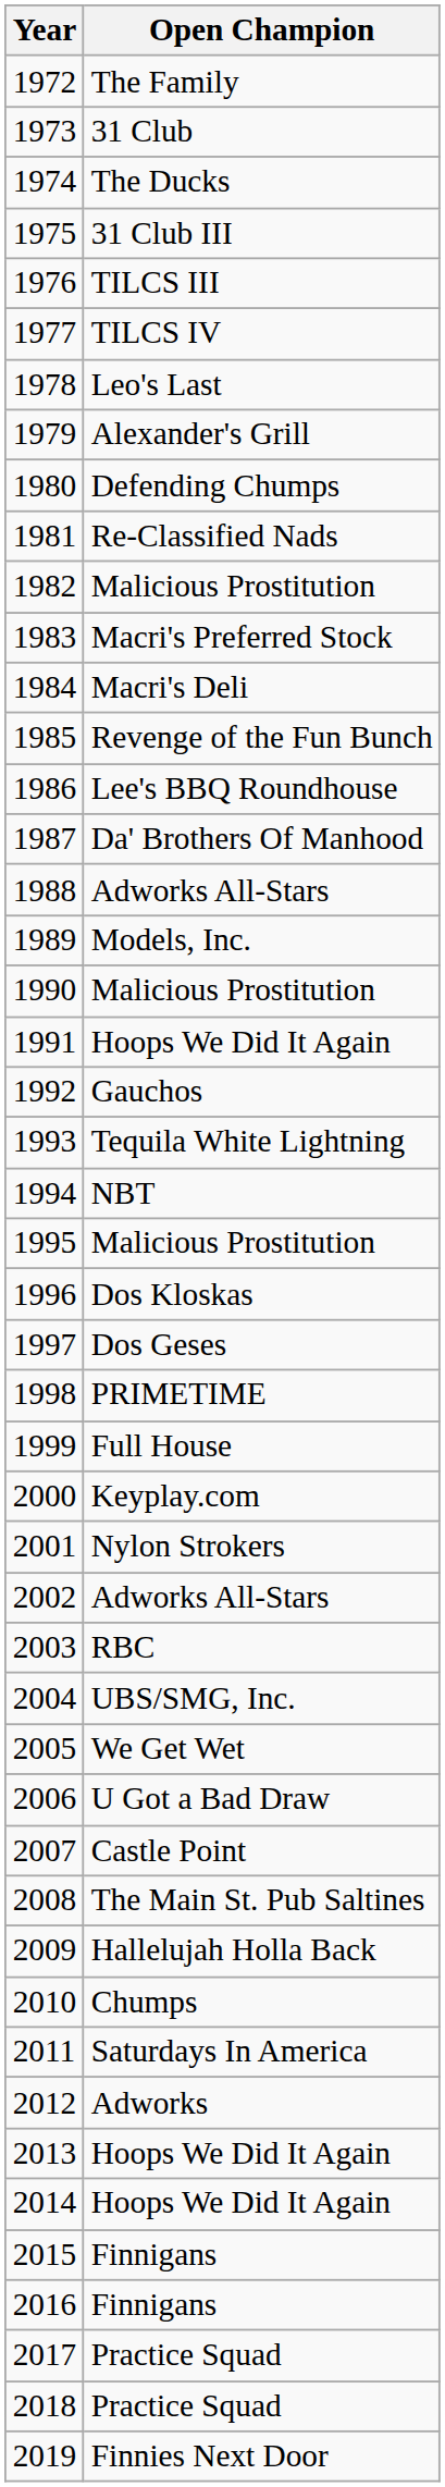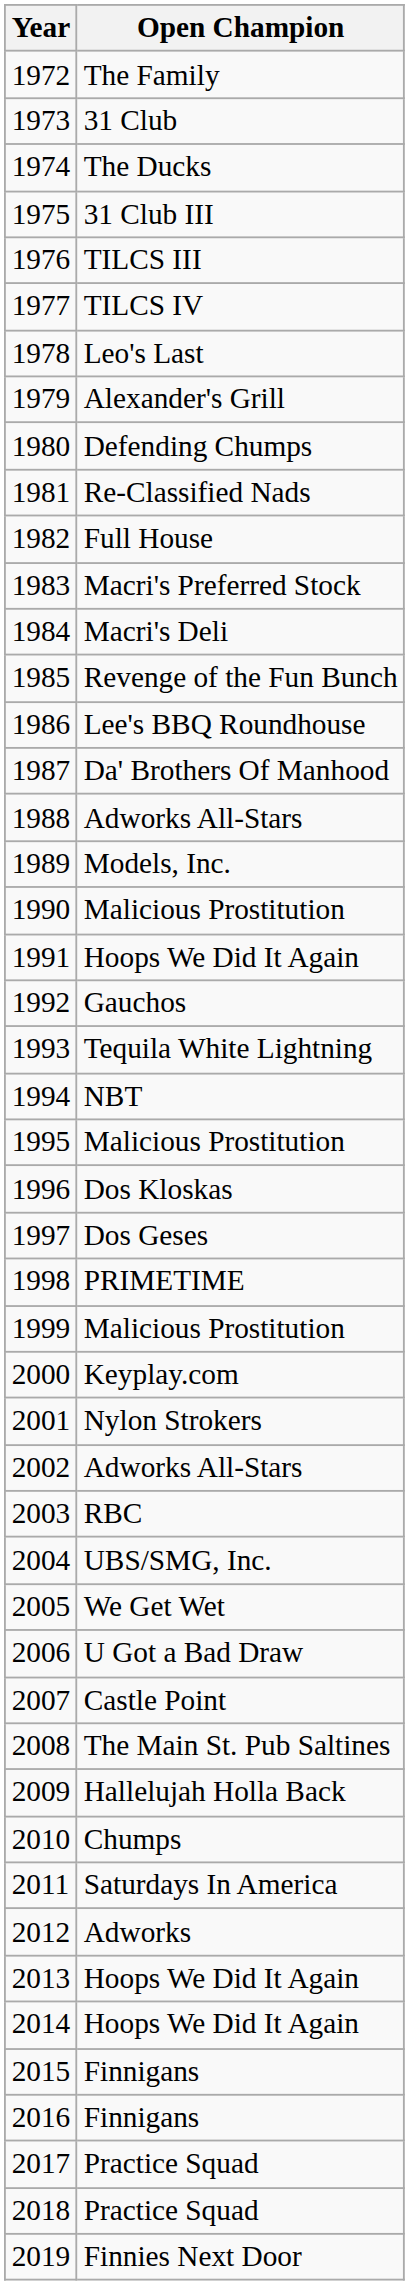 <table class="wikitable">
 <tr>
 <th>Year</th>
 <th>Open Champion</th>
 </tr>
 <tr>
 <td>1972</td>
 <td>The Family</td>
 </tr>
 <tr>
 <td>1973</td>
 <td>31 Club</td>
 </tr>
 <tr>
 <td>1974</td>
 <td>The Ducks</td>
 </tr>
 <tr>
 <td>1975</td>
 <td>31 Club III</td>
 </tr>
 <tr>
 <td>1976</td>
 <td>TILCS III</td>
 </tr>
 <tr>
 <td>1977</td>
 <td>TILCS IV</td>
 </tr>
 <tr>
 <td>1978</td>
 <td>Leo's Last</td>
 </tr>
 <tr>
 <td>1979</td>
 <td>Alexander's Grill</td>
 </tr>
 <tr>
 <td>1980</td>
 <td>Defending Chumps</td>
 </tr>
 <tr>
 <td>1981</td>
 <td>Re-Classified Nads</td>
 </tr>
 <tr>
 <td>1982</td>
-<td>Malicious Prostitution</td>
+<td>Full House</td>
 </tr>
 <tr>
 <td>1983</td>
 <td>Macri's Preferred Stock</td>
 </tr>
 <tr>
 <td>1984</td>
 <td>Macri's Deli</td>
 </tr>
 <tr>
 <td>1985</td>
 <td>Revenge of the Fun Bunch</td>
 </tr>
 <tr>
 <td>1986</td>
 <td>Lee's BBQ Roundhouse</td>
 </tr>
 <tr>
 <td>1987</td>
 <td>Da' Brothers Of Manhood</td>
 </tr>
 <tr>
 <td>1988</td>
 <td>Adworks All-Stars</td>
 </tr>
 <tr>
 <td>1989</td>
 <td>Models, Inc.</td>
 </tr>
 <tr>
 <td>1990</td>
 <td>Malicious Prostitution</td>
 </tr>
 <tr>
 <td>1991</td>
 <td>Hoops We Did It Again</td>
 </tr>
 <tr>
 <td>1992</td>
 <td>Gauchos</td>
 </tr>
 <tr>
 <td>1993</td>
 <td>Tequila White Lightning</td>
 </tr>
 <tr>
 <td>1994</td>
 <td>NBT</td>
 </tr>
 <tr>
 <td>1995</td>
 <td>Malicious Prostitution</td>
 </tr>
 <tr>
 <td>1996</td>
 <td>Dos Kloskas</td>
 </tr>
 <tr>
 <td>1997</td>
 <td>Dos Geses</td>
 </tr>
 <tr>
 <td>1998</td>
 <td>PRIMETIME</td>
 </tr>
 <tr>
 <td>1999</td>
-<td>Full House</td>
+<td>Malicious Prostitution</td>
 </tr>
 <tr>
 <td>2000</td>
 <td>Keyplay.com</td>
 </tr>
 <tr>
 <td>2001</td>
 <td>Nylon Strokers</td>
 </tr>
 <tr>
 <td>2002</td>
 <td>Adworks All-Stars</td>
 </tr>
 <tr>
 <td>2003</td>
 <td>RBC</td>
 </tr>
 <tr>
 <td>2004</td>
 <td>UBS/SMG, Inc.</td>
 </tr>
 <tr>
 <td>2005</td>
 <td>We Get Wet</td>
 </tr>
 <tr>
 <td>2006</td>
 <td>U Got a Bad Draw</td>
 </tr>
 <tr>
 <td>2007</td>
 <td>Castle Point</td>
 </tr>
 <tr>
 <td>2008</td>
 <td>The Main St. Pub Saltines</td>
 </tr>
 <tr>
 <td>2009</td>
 <td>Hallelujah Holla Back</td>
 </tr>
 <tr>
 <td>2010</td>
 <td>Chumps</td>
 </tr>
 <tr>
 <td>2011</td>
 <td>Saturdays In America</td>
 </tr>
 <tr>
 <td>2012</td>
 <td>Adworks</td>
 </tr>
 <tr>
 <td>2013</td>
 <td>Hoops We Did It Again</td>
 </tr>
 <tr>
 <td>2014</td>
 <td>Hoops We Did It Again</td>
 </tr>
 <tr>
 <td>2015</td>
 <td>Finnigans</td>
 </tr>
 <tr>
 <td>2016</td>
 <td>Finnigans</td>
 </tr>
 <tr>
 <td>2017</td>
 <td>Practice Squad</td>
 </tr>
 <tr>
 <td>2018</td>
 <td>Practice Squad</td>
 </tr>
 <tr>
 <td>2019</td>
 <td>Finnies Next Door</td>
 </tr>
 </table>
